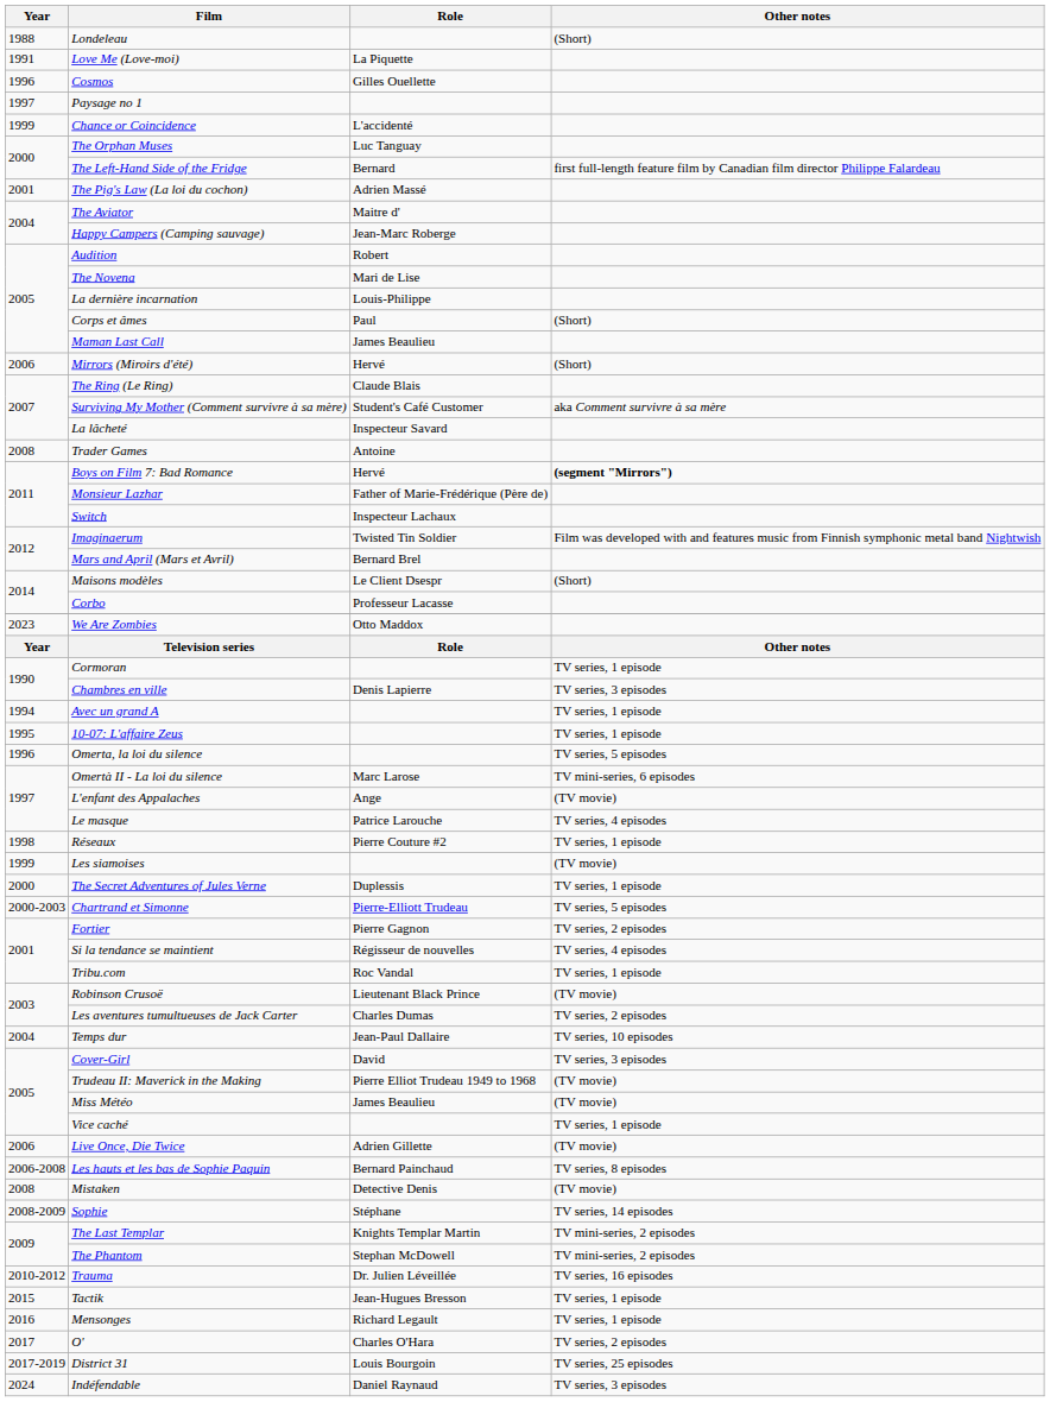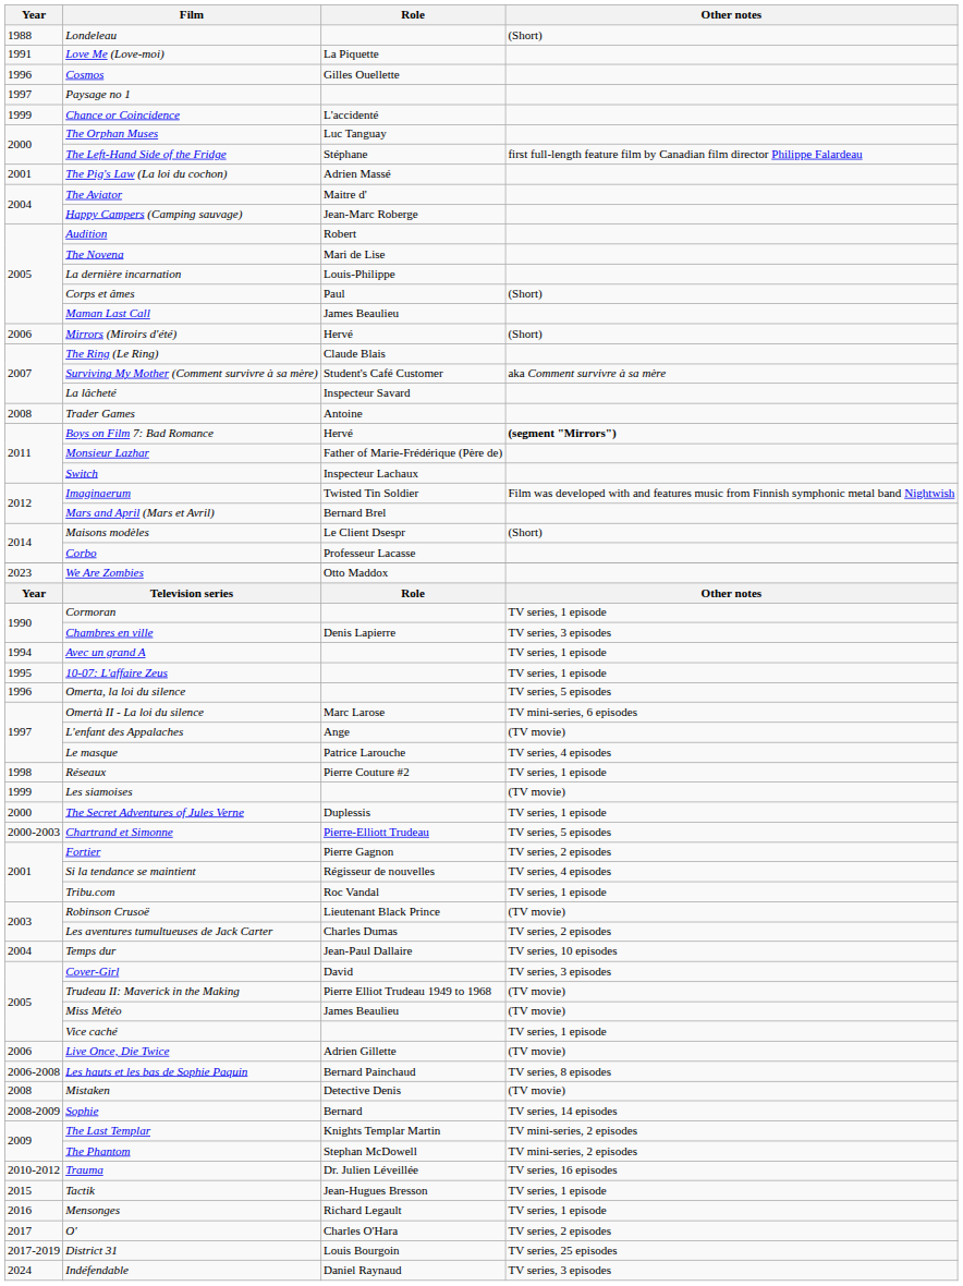 <table class="wikitable" style="font-size: 90%;">
 <tr>
 <th>Year</th>
 <th>Film</th>
 <th>Role</th>
 <th>Other notes</th>
 </tr>
 <tr>
 <td>1988</td>
 <td><em>Londeleau</em></td>
 <td></td>
 <td>(Short)</td>
 </tr>
 <tr>
 <td>1991</td>
 <td><em><a href='#'>Love Me</a> (Love-moi)</em></td>
 <td>La Piquette</td>
 <td></td>
 </tr>
 <tr>
 <td>1996</td>
 <td><em><a href='#'>Cosmos</a></em></td>
 <td>Gilles Ouellette</td>
 <td></td>
 </tr>
 <tr>
 <td>1997</td>
 <td><em>Paysage no 1</em></td>
 <td></td>
 <td></td>
 </tr>
 <tr>
 <td>1999</td>
 <td><em><a href='#'>Chance or Coincidence</a></em></td>
 <td>L'accidenté</td>
 <td></td>
 </tr>
 <tr>
 <td rowspan=2>2000</td>
 <td><em><a href='#'>The Orphan Muses</a></em></td>
 <td>Luc Tanguay</td>
 <td></td>
 </tr>
 <tr>
 <td><em><a href='#'>The Left-Hand Side of the Fridge</a></em></td>
-<td>Bernard</td>
+<td>Stéphane</td>
 <td>first full-length feature film by Canadian film director <a href='#'>Philippe Falardeau</a></td>
 </tr>
 <tr>
 <td>2001</td>
 <td><em><a href='#'>The Pig's Law</a> (La loi du cochon)</em></td>
 <td>Adrien Massé</td>
 <td></td>
 </tr>
 <tr>
 <td rowspan=2>2004</td>
 <td><em><a href='#'>The Aviator</a></em></td>
 <td>Maitre d'</td>
 <td></td>
 </tr>
 <tr>
 <td><em><a href='#'>Happy Campers</a> (Camping sauvage)</em></td>
 <td>Jean-Marc Roberge</td>
 <td></td>
 </tr>
 <tr>
 <td rowspan=5>2005</td>
 <td><em><a href='#'>Audition</a></em></td>
 <td>Robert</td>
 <td></td>
 </tr>
 <tr>
 <td><em><a href='#'>The Novena</a></em></td>
 <td>Mari de Lise</td>
 <td></td>
 </tr>
 <tr>
 <td><em>La dernière incarnation</em></td>
 <td>Louis-Philippe</td>
 <td></td>
 </tr>
 <tr>
 <td><em>Corps et âmes</em></td>
 <td>Paul</td>
 <td>(Short)</td>
 </tr>
 <tr>
 <td><em><a href='#'>Maman Last Call</a></em></td>
 <td>James Beaulieu</td>
 <td></td>
 </tr>
 <tr>
 <td>2006</td>
 <td><em><a href='#'>Mirrors</a> (Miroirs d'été)</em></td>
 <td>Hervé</td>
 <td>(Short)</td>
 </tr>
 <tr>
 <td rowspan=3>2007</td>
 <td><em><a href='#'>The Ring</a> (Le Ring)</em></td>
 <td>Claude Blais</td>
 <td></td>
 </tr>
 <tr>
 <td><em><a href='#'>Surviving My Mother</a> (Comment survivre à sa mère)</em></td>
 <td>Student's Café Customer</td>
 <td>aka <em>Comment survivre à sa mère</em></td>
 </tr>
 <tr>
 <td><em>La lâcheté</em></td>
 <td>Inspecteur Savard</td>
 <td></td>
 </tr>
 <tr>
 <td>2008</td>
 <td><em>Trader Games</em></td>
 <td>Antoine</td>
 <td></td>
 </tr>
 <tr>
 <td rowspan=3>2011</td>
 <td><em><a href='#'>Boys on Film</a> 7: Bad Romance</em></td>
 <td>Hervé</td>
 <td><strong>(segment "Mirrors")</strong></td>
 </tr>
 <tr>
 <td><em><a href='#'>Monsieur Lazhar</a></em></td>
 <td>Father of Marie-Frédérique (Père de)</td>
 <td></td>
 </tr>
 <tr>
 <td><em><a href='#'>Switch</a></em></td>
 <td>Inspecteur Lachaux</td>
 <td></td>
 </tr>
 <tr>
 <td rowspan=2>2012</td>
 <td><em><a href='#'>Imaginaerum</a></em></td>
 <td>Twisted Tin Soldier</td>
 <td>Film was developed with and features music from Finnish symphonic metal band <a href='#'>Nightwish</a></td>
 </tr>
 <tr>
 <td><em><a href='#'>Mars and April</a> (Mars et Avril)</em></td>
 <td>Bernard Brel</td>
 <td></td>
 </tr>
 <tr>
 <td rowspan=2>2014</td>
 <td><em>Maisons modèles</em></td>
 <td>Le Client Dsespr</td>
 <td>(Short)</td>
 </tr>
 <tr>
 <td><em><a href='#'>Corbo</a></em></td>
 <td>Professeur Lacasse</td>
 <td></td>
 </tr>
 <tr>
 </tr>
 <tr>
 <td>2023</td>
 <td><em><a href='#'>We Are Zombies</a></em></td>
 <td>Otto Maddox</td>
 <td></td>
 </tr>
 <tr>
 <th>Year</th>
 <th>Television series</th>
 <th>Role</th>
 <th>Other notes</th>
 </tr>
 <tr>
 <td rowspan=2>1990</td>
 <td><em>Cormoran</em></td>
 <td></td>
 <td>TV series, 1 episode</td>
 </tr>
 <tr>
 <td><em><a href='#'>Chambres en ville</a></em></td>
 <td>Denis Lapierre</td>
 <td>TV series, 3 episodes</td>
 </tr>
 <tr>
 <td>1994</td>
 <td><em><a href='#'>Avec un grand A</a></em></td>
 <td></td>
 <td>TV series, 1 episode</td>
 </tr>
 <tr>
 <td>1995</td>
 <td><em><a href='#'>10-07: L'affaire Zeus</a></em></td>
 <td></td>
 <td>TV series, 1 episode</td>
 </tr>
 <tr>
 <td>1996</td>
 <td><em>Omerta, la loi du silence</em></td>
 <td Marc Larose></td>
 <td>TV series, 5 episodes</td>
 </tr>
 <tr>
 <td rowspan=3>1997</td>
 <td><em>Omertà II - La loi du silence</em></td>
 <td>Marc Larose</td>
 <td>TV mini-series, 6 episodes</td>
 </tr>
 <tr>
 <td><em>L'enfant des Appalaches</em></td>
 <td>Ange</td>
 <td>(TV movie)</td>
 </tr>
 <tr>
 <td><em>Le masque</em></td>
 <td>Patrice Larouche</td>
 <td>TV series, 4 episodes</td>
 </tr>
 <tr>
 <td>1998</td>
 <td><em>Réseaux</em></td>
 <td>Pierre Couture #2</td>
 <td>TV series, 1 episode</td>
 </tr>
 <tr>
 <td>1999</td>
 <td><em>Les siamoises</em></td>
 <td></td>
 <td>(TV movie)</td>
 </tr>
 <tr>
 <td>2000</td>
 <td><em><a href='#'>The Secret Adventures of Jules Verne</a></em></td>
 <td>Duplessis</td>
 <td>TV series, 1 episode</td>
 </tr>
 <tr>
 <td>2000-2003</td>
 <td><em><a href='#'>Chartrand et Simonne</a></em></td>
 <td><a href='#'>Pierre-Elliott Trudeau</a></td>
 <td>TV series, 5 episodes</td>
 </tr>
 <tr>
 <td rowspan=3>2001</td>
 <td><em><a href='#'>Fortier</a></em></td>
 <td>Pierre Gagnon</td>
 <td>TV series, 2 episodes</td>
 </tr>
 <tr>
 <td><em>Si la tendance se maintient</em></td>
 <td>Régisseur de nouvelles</td>
 <td>TV series, 4 episodes</td>
 </tr>
 <tr>
 <td><em>Tribu.com</em></td>
 <td>Roc Vandal</td>
 <td>TV series, 1 episode</td>
 </tr>
 <tr>
 <td rowspan=2>2003</td>
 <td><em>Robinson Crusoë</em></td>
 <td>Lieutenant Black Prince</td>
 <td>(TV movie)</td>
 </tr>
 <tr>
 <td><em>Les aventures tumultueuses de Jack Carter</em></td>
 <td>Charles Dumas</td>
 <td>TV series, 2 episodes</td>
 </tr>
 <tr>
 <td>2004</td>
 <td><em>Temps dur</em></td>
 <td>Jean-Paul Dallaire</td>
 <td>TV series, 10 episodes</td>
 </tr>
 <tr>
 <td rowspan=4>2005</td>
 <td><em><a href='#'>Cover-Girl</a></em></td>
 <td>David</td>
 <td>TV series, 3 episodes</td>
 </tr>
 <tr>
 <td><em>Trudeau II: Maverick in the Making</em></td>
 <td>Pierre Elliot Trudeau 1949 to 1968</td>
 <td>(TV movie)</td>
 </tr>
 <tr>
 <td><em>Miss Météo</em></td>
 <td>James Beaulieu</td>
 <td>(TV movie)</td>
 </tr>
 <tr>
 <td><em>Vice caché</em></td>
 <td></td>
 <td>TV series, 1 episode</td>
 </tr>
 <tr>
 <td>2006</td>
 <td><em><a href='#'>Live Once, Die Twice</a></em></td>
 <td>Adrien Gillette</td>
 <td>(TV movie)</td>
 </tr>
 <tr>
 <td>2006-2008</td>
 <td><em><a href='#'>Les hauts et les bas de Sophie Paquin</a></em></td>
 <td>Bernard Painchaud</td>
 <td>TV series, 8 episodes</td>
 </tr>
 <tr>
 <td>2008</td>
 <td><em>Mistaken</em></td>
 <td>Detective Denis</td>
 <td>(TV movie)</td>
 </tr>
 <tr>
 <td>2008-2009</td>
 <td><em><a href='#'>Sophie</a></em></td>
-<td>Stéphane</td>
+<td>Bernard</td>
 <td>TV series, 14 episodes</td>
 </tr>
 <tr>
 <td rowspan=2>2009</td>
 <td><em><a href='#'>The Last Templar</a></em></td>
 <td>Knights Templar Martin</td>
 <td>TV mini-series, 2 episodes</td>
 </tr>
 <tr>
 <td 2009><em><a href='#'>The Phantom</a></em></td>
 <td>Stephan McDowell</td>
 <td>TV mini-series, 2 episodes</td>
 </tr>
 <tr>
 <td>2010-2012</td>
 <td><em><a href='#'>Trauma</a></em></td>
 <td>Dr. Julien Léveillée</td>
 <td>TV series, 16 episodes</td>
 </tr>
 <tr>
 <td>2015</td>
 <td><em>Tactik</em></td>
 <td>Jean-Hugues Bresson</td>
 <td>TV series, 1 episode</td>
 </tr>
 <tr>
 <td>2016</td>
 <td><em>Mensonges</em></td>
 <td>Richard Legault</td>
 <td>TV series, 1 episode</td>
 </tr>
 <tr>
 <td>2017</td>
 <td><em> O' </em></td>
 <td>Charles O'Hara</td>
 <td>TV series, 2 episodes</td>
 </tr>
 <tr>
 <td>2017-2019</td>
 <td><em>District 31</em></td>
 <td>Louis Bourgoin</td>
 <td>TV series, 25 episodes</td>
 </tr>
 <tr>
 <td>2024</td>
 <td><em>Indéfendable</em></td>
 <td>Daniel Raynaud</td>
 <td>TV series, 3 episodes</td>
 </tr>
 </table>
